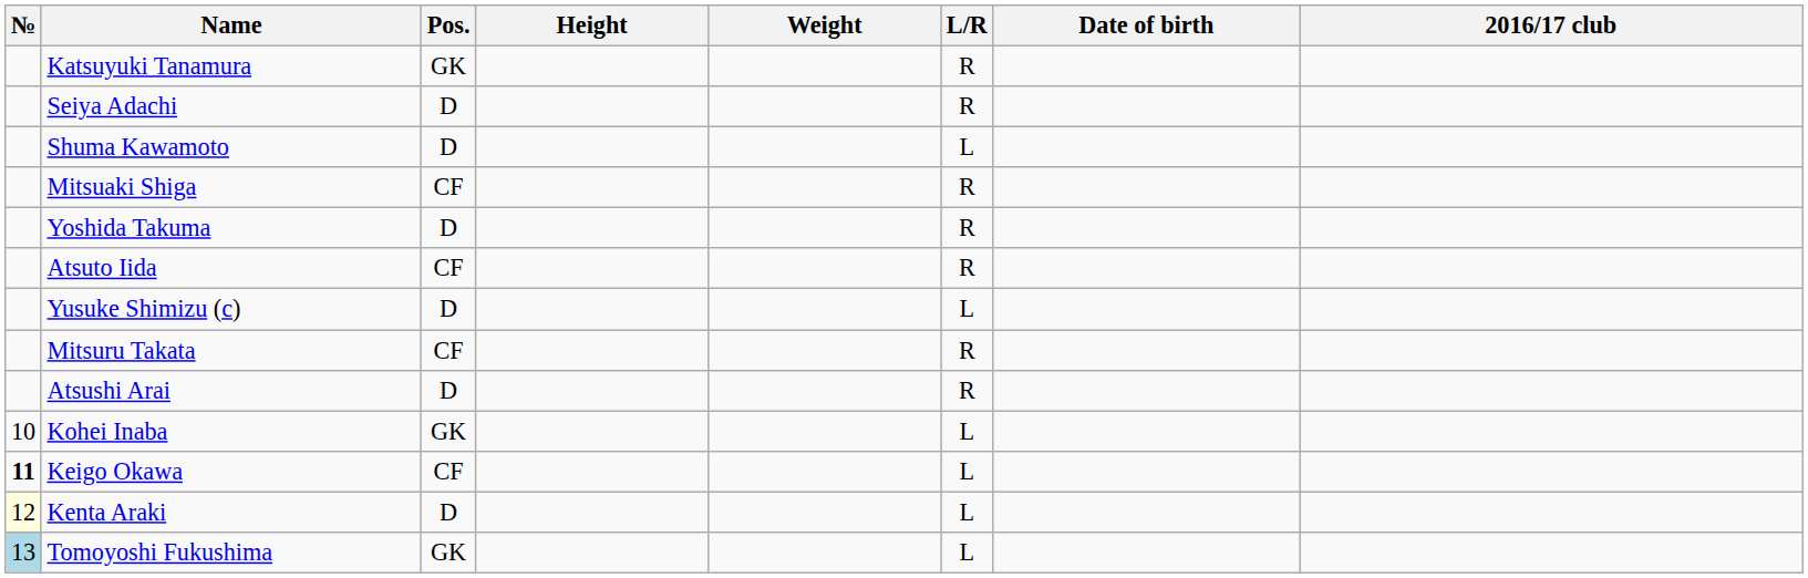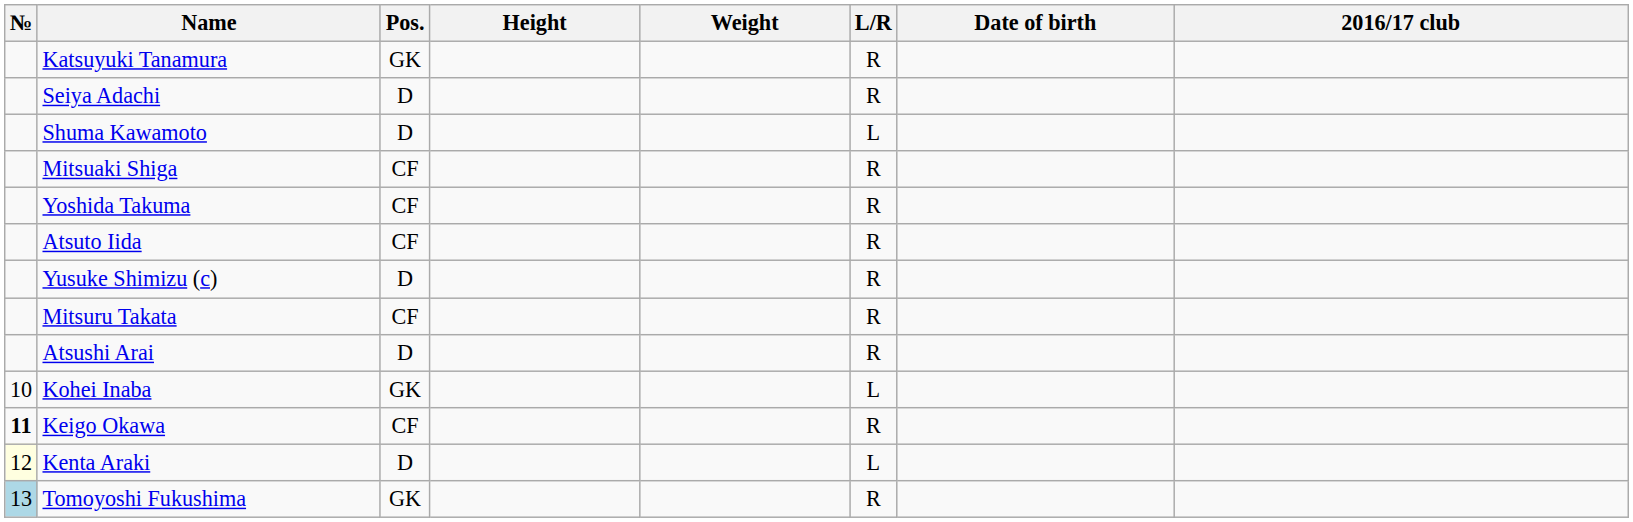 <table class="wikitable sortable" style="font-size:95%; text-align:center;">
 <tr>
 <th>№</th>
 <th style="width:15em">Name</th>
 <th>Pos.</th>
 <th style="width:9em">Height</th>
 <th style="width:9em">Weight</th>
 <th>L/R</th>
 <th style="width:12em">Date of birth</th>
 <th style="width:20em">2016/17 club</th>
 </tr>
 <tr>
 <td></td>
 <td style="text-align:left;"><a href='#'>Katsuyuki Tanamura</a></td>
 <td>GK</td>
 <td></td>
 <td></td>
 <td>R</td>
 <td style="text-align:right;"></td>
 <td style="text-align:left;"></td>
 </tr>
 <tr>
 <td></td>
 <td style="text-align:left;"><a href='#'>Seiya Adachi</a></td>
 <td>D</td>
 <td></td>
 <td></td>
 <td>R</td>
 <td style="text-align:right;"></td>
 <td style="text-align:left;"></td>
 </tr>
 <tr>
 <td></td>
 <td style="text-align:left;"><a href='#'>Shuma Kawamoto</a></td>
 <td>D</td>
 <td></td>
 <td></td>
 <td>L</td>
 <td style="text-align:right;"></td>
 <td style="text-align:left;"></td>
 </tr>
 <tr>
 <td></td>
 <td style="text-align:left;"><a href='#'>Mitsuaki Shiga</a></td>
 <td>CF</td>
 <td></td>
 <td></td>
 <td>R</td>
 <td style="text-align:right;"></td>
 <td style="text-align:left;"></td>
 </tr>
 <tr>
 <td></td>
 <td style="text-align:left;"><a href='#'>Yoshida Takuma</a></td>
-<td>D</td>
+<td>CF</td>
 <td></td>
 <td></td>
 <td>R</td>
 <td style="text-align:right;"></td>
 <td style="text-align:left;"></td>
 </tr>
 <tr>
 <td></td>
 <td style="text-align:left;"><a href='#'>Atsuto Iida</a></td>
 <td>CF</td>
 <td></td>
 <td></td>
 <td>R</td>
 <td style="text-align:right;"></td>
 <td style="text-align:left;"></td>
 </tr>
 <tr>
 <td></td>
 <td style="text-align:left;"><a href='#'>Yusuke Shimizu</a> (<a href='#'>c</a>)</td>
 <td>D</td>
 <td></td>
 <td></td>
-<td>L</td>
+<td>R</td>
 <td style="text-align:right;"></td>
 <td style="text-align:left;"></td>
 </tr>
 <tr>
 <td></td>
 <td style="text-align:left;"><a href='#'>Mitsuru Takata</a></td>
 <td>CF</td>
 <td></td>
 <td></td>
 <td>R</td>
 <td style="text-align:right;"></td>
 <td style="text-align:left;"></td>
 </tr>
 <tr>
 <td></td>
 <td style="text-align:left;"><a href='#'>Atsushi Arai</a></td>
 <td>D</td>
 <td></td>
 <td></td>
 <td>R</td>
 <td style="text-align:right;"></td>
 <td style="text-align:left;"></td>
 </tr>
 <tr>
 <td>10</td>
 <td style="text-align:left;"><a href='#'>Kohei Inaba</a></td>
 <td>GK</td>
 <td></td>
 <td></td>
 <td>L</td>
 <td style="text-align:right;"></td>
 <td style="text-align:left;"></td>
 </tr>
 <tr>
 <td><strong>11</strong></td>
 <td style="text-align:left;"><a href='#'>Keigo Okawa</a></td>
 <td>CF</td>
 <td></td>
 <td></td>
-<td>L</td>
+<td>R</td>
 <td style="text-align:right;"></td>
 <td style="text-align:left;"></td>
 </tr>
 <tr>
 <td style="background: lightyellow;">12</td>
 <td style="text-align:left;"><a href='#'>Kenta Araki</a></td>
 <td>D</td>
 <td></td>
 <td></td>
 <td>L</td>
 <td style="text-align:right;"></td>
 <td style="text-align:left;"></td>
 </tr>
 <tr>
 <td style="background: lightblue;">13</td>
 <td style="text-align:left;"><a href='#'>Tomoyoshi Fukushima</a></td>
 <td>GK</td>
 <td></td>
 <td></td>
-<td>L</td>
+<td>R</td>
 <td style="text-align:right;"></td>
 <td style="text-align:left;"></td>
 </tr>
 </table>
